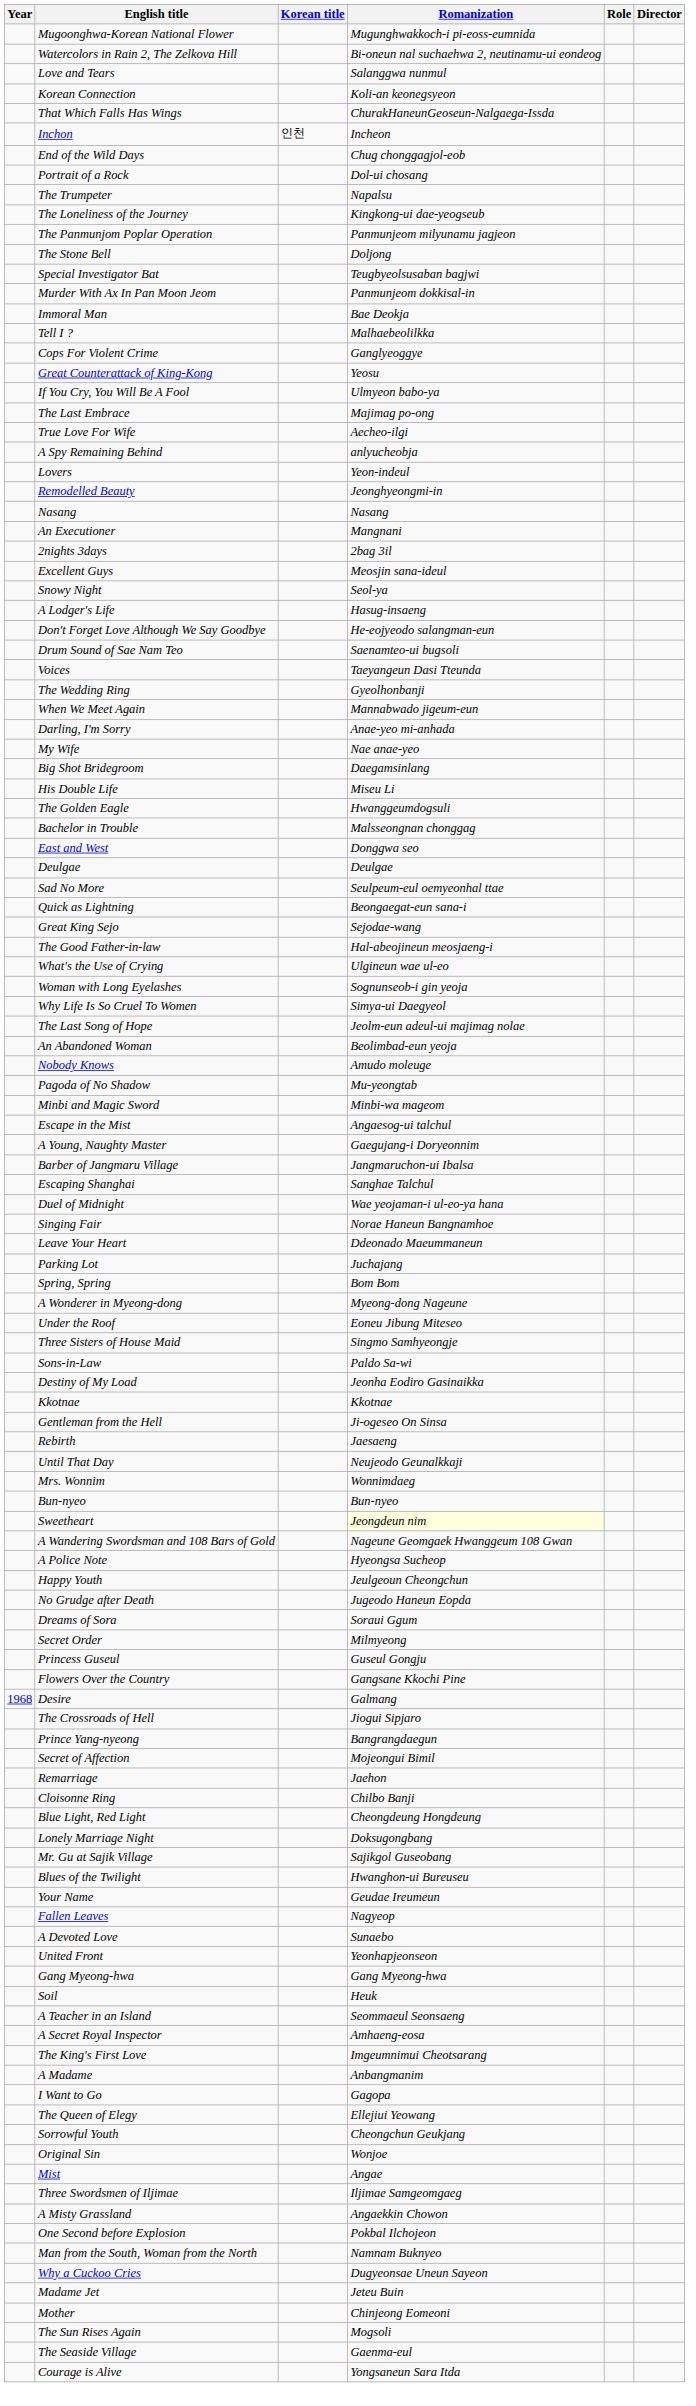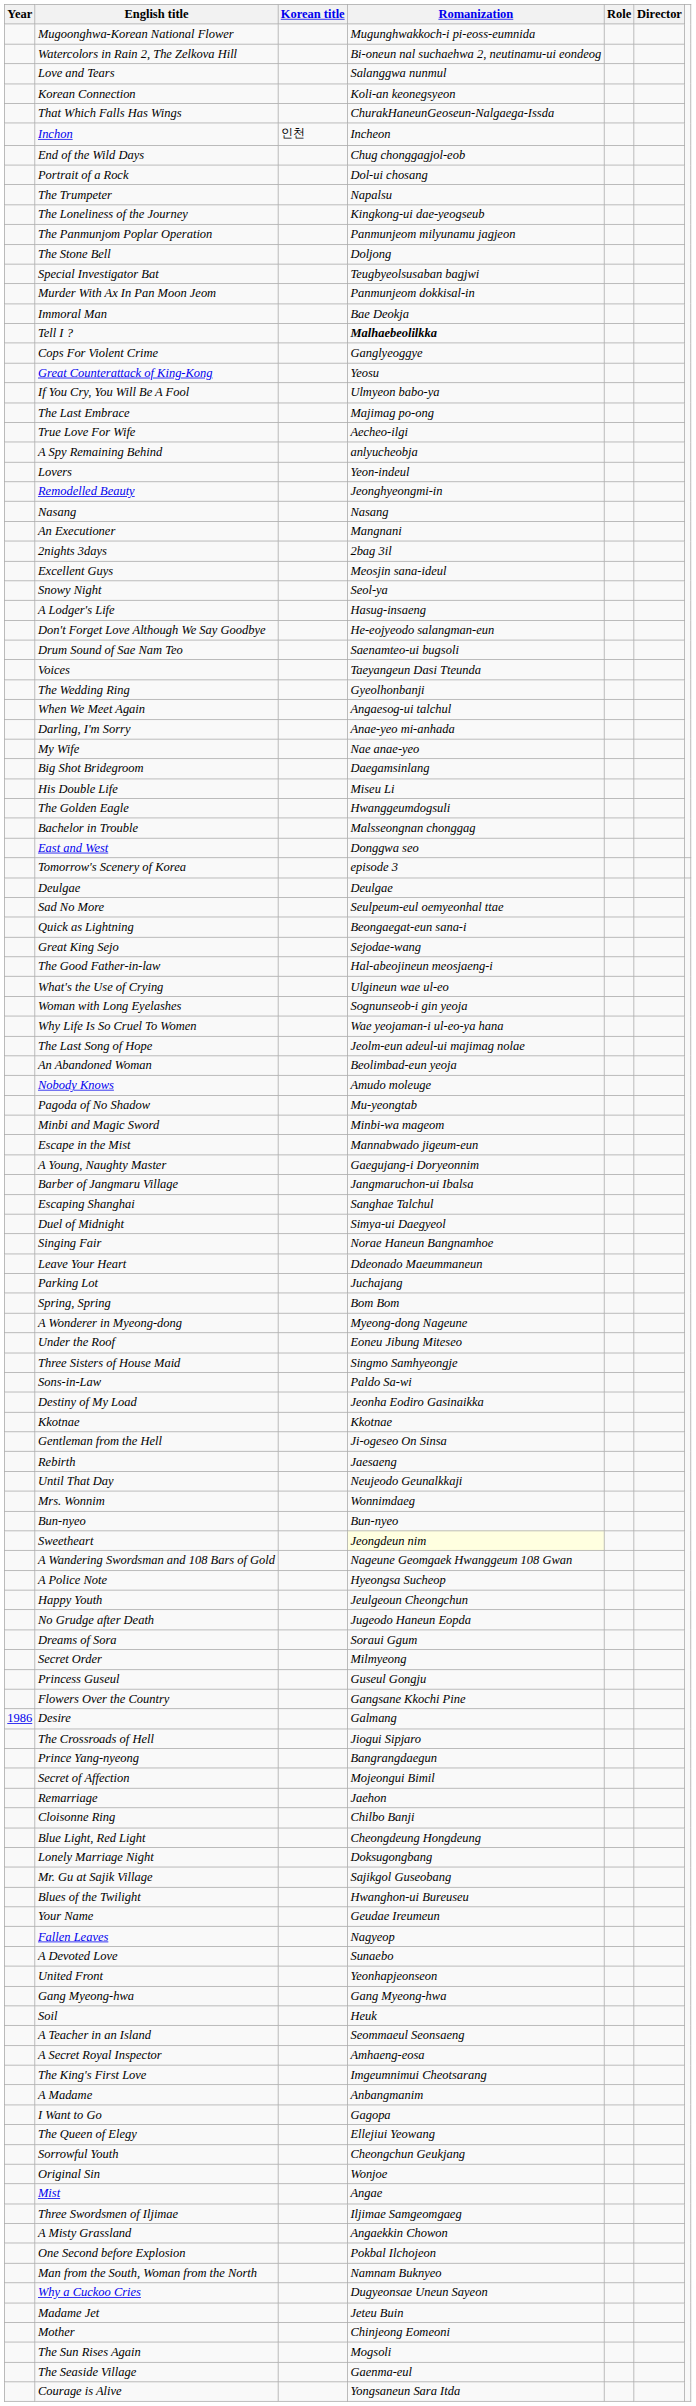 <table class="wikitable">
 <tr>
 <th>Year</th>
 <th>English title</th>
 <th><a href='#'>Korean title</a></th>
 <th><a href='#'>Romanization</a></th>
 <th>Role</th>
 <th>Director</th>
 </tr>
 <tr>
 <td></td>
 <td><em>Mugoonghwa-Korean National Flower</em></td>
 <td></td>
 <td><em>Mugunghwakkoch-i pi-eoss-eumnida</em></td>
 <td></td>
 <td></td>
 </tr>
 <tr>
 <td></td>
 <td><em>Watercolors in Rain 2, The Zelkova Hill</em></td>
 <td></td>
 <td><em>Bi-oneun nal suchaehwa 2, neutinamu-ui eondeog</em></td>
 <td></td>
 <td></td>
 </tr>
 <tr>
 <td></td>
 <td><em>Love and Tears</em></td>
 <td></td>
 <td><em>Salanggwa nunmul</em></td>
 <td></td>
 <td></td>
 </tr>
 <tr>
 <td></td>
 <td><em>Korean Connection</em></td>
 <td></td>
 <td><em>Koli-an keonegsyeon</em></td>
 <td></td>
 <td></td>
 </tr>
 <tr>
 <td></td>
 <td><em>That Which Falls Has Wings</em></td>
 <td></td>
 <td><em>ChurakHaneunGeoseun-Nalgaega-Issda</em></td>
 <td></td>
 <td></td>
 </tr>
 <tr>
 <td></td>
 <td><em><a href='#'>Inchon</a></em></td>
 <td>인천</td>
 <td><em>Incheon</em></td>
 <td></td>
 <td></td>
 </tr>
 <tr>
 <td></td>
 <td><em>End of the Wild Days</em></td>
 <td></td>
 <td><em>Chug chonggagjol-eob</em></td>
 <td></td>
 <td></td>
 </tr>
 <tr>
 <td></td>
 <td><em>Portrait of a Rock</em></td>
 <td></td>
 <td><em>Dol-ui chosang</em></td>
 <td></td>
 <td></td>
 </tr>
 <tr>
 <td></td>
 <td><em>The Trumpeter</em></td>
 <td></td>
 <td><em>Napalsu</em></td>
 <td></td>
 <td></td>
 </tr>
 <tr>
 <td></td>
 <td><em>The Loneliness of the Journey</em></td>
 <td></td>
 <td><em>Kingkong-ui dae-yeogseub</em></td>
 <td></td>
 <td></td>
 </tr>
 <tr>
 <td></td>
 <td><em>The Panmunjom Poplar Operation</em></td>
 <td></td>
 <td><em>Panmunjeom milyunamu jagjeon</em></td>
 <td></td>
 <td></td>
 </tr>
 <tr>
 <td></td>
 <td><em>The Stone Bell</em></td>
 <td></td>
 <td><em>Doljong</em></td>
 <td></td>
 <td></td>
 </tr>
 <tr>
 <td></td>
 <td><em>Special Investigator Bat</em></td>
 <td></td>
 <td><em>Teugbyeolsusaban bagjwi</em></td>
 <td></td>
 <td></td>
 </tr>
 <tr>
 <td></td>
 <td><em>Murder With Ax In Pan Moon Jeom</em></td>
 <td></td>
 <td><em>Panmunjeom dokkisal-in</em></td>
 <td></td>
 <td></td>
 </tr>
 <tr>
 <td></td>
 <td><em>Immoral Man</em></td>
 <td></td>
 <td><em>Bae Deokja</em></td>
 <td></td>
 <td></td>
 </tr>
 <tr>
 <td></td>
 <td><em>Tell I ?</em></td>
 <td></td>
-<td><em>Malhaebeolilkka</em></td>
+<td><strong><em>Malhaebeolilkka</em></strong></td>
 <td></td>
 <td></td>
 </tr>
 <tr>
 <td></td>
 <td><em>Cops For Violent Crime</em></td>
 <td></td>
 <td><em>Ganglyeoggye</em></td>
 <td></td>
 <td></td>
 </tr>
 <tr>
 <td></td>
 <td><em><a href='#'>Great Counterattack of King-Kong</a></em></td>
 <td></td>
 <td><em>Yeosu</em></td>
 <td></td>
 <td></td>
 </tr>
 <tr>
 <td></td>
 <td><em>If You Cry, You Will Be A Fool</em></td>
 <td></td>
 <td><em>Ulmyeon babo-ya</em></td>
 <td></td>
 <td></td>
 </tr>
 <tr>
 <td></td>
 <td><em>The Last Embrace</em></td>
 <td></td>
 <td><em>Majimag po-ong</em></td>
 <td></td>
 <td></td>
 </tr>
 <tr>
 <td></td>
 <td><em>True Love For Wife</em></td>
 <td></td>
 <td><em>Aecheo-ilgi</em></td>
 <td></td>
 <td></td>
 </tr>
 <tr>
 <td></td>
 <td><em>A Spy Remaining Behind</em></td>
 <td></td>
 <td><em>anlyucheobja</em></td>
 <td></td>
 <td></td>
 </tr>
 <tr>
 <td></td>
 <td><em>Lovers</em></td>
 <td></td>
 <td><em>Yeon-indeul</em></td>
 <td></td>
 <td></td>
 </tr>
 <tr>
 <td></td>
 <td><em><a href='#'>Remodelled Beauty</a></em></td>
 <td></td>
 <td><em>Jeonghyeongmi-in</em></td>
 <td></td>
 <td></td>
 </tr>
 <tr>
 <td></td>
 <td><em>Nasang</em></td>
 <td></td>
 <td><em>Nasang</em></td>
 <td></td>
 <td></td>
 </tr>
 <tr>
 <td></td>
 <td><em>An Executioner</em></td>
 <td></td>
 <td><em>Mangnani</em></td>
 <td></td>
 <td></td>
 </tr>
 <tr>
 <td></td>
 <td><em>2nights 3days</em></td>
 <td></td>
 <td><em>2bag 3il</em></td>
 <td></td>
 <td></td>
 </tr>
 <tr>
 <td></td>
 <td><em>Excellent Guys</em></td>
 <td></td>
 <td><em>Meosjin sana-ideul</em></td>
 <td></td>
 <td></td>
 </tr>
 <tr>
 <td></td>
 <td><em>Snowy Night</em></td>
 <td></td>
 <td><em>Seol-ya</em></td>
 <td></td>
 <td></td>
 </tr>
 <tr>
 <td></td>
 <td><em>A Lodger's Life</em></td>
 <td></td>
 <td><em>Hasug-insaeng</em></td>
 <td></td>
 <td></td>
 </tr>
 <tr>
 <td></td>
 <td><em>Don't Forget Love Although We Say Goodbye</em></td>
 <td></td>
 <td><em>He-eojyeodo salangman-eun</em></td>
 <td></td>
 <td></td>
 </tr>
 <tr>
 <td></td>
 <td><em>Drum Sound of Sae Nam Teo</em></td>
 <td></td>
 <td><em>Saenamteo-ui bugsoli</em></td>
 <td></td>
 <td></td>
 </tr>
 <tr>
 <td></td>
 <td><em>Voices</em></td>
 <td></td>
 <td><em> Taeyangeun Dasi Tteunda </em></td>
 <td></td>
 <td></td>
 </tr>
 <tr>
 <td></td>
 <td><em>The Wedding Ring</em></td>
 <td></td>
 <td><em>Gyeolhonbanji</em></td>
 <td></td>
 <td></td>
 </tr>
 <tr>
 <td></td>
 <td><em>When We Meet Again</em></td>
 <td></td>
-<td><em>Mannabwado jigeum-eun</em></td>
+<td><em>Angaesog-ui talchul</em></td>
 <td></td>
 <td></td>
 </tr>
 <tr>
 <td></td>
 <td><em>Darling, I'm Sorry</em></td>
 <td></td>
 <td><em>Anae-yeo mi-anhada</em></td>
 <td></td>
 <td></td>
 </tr>
 <tr>
 <td></td>
 <td><em>My Wife</em></td>
 <td></td>
 <td><em>Nae anae-yeo</em></td>
 <td></td>
 <td></td>
 </tr>
 <tr>
 <td></td>
 <td><em>Big Shot Bridegroom</em></td>
 <td></td>
 <td><em>Daegamsinlang</em></td>
 <td></td>
 <td></td>
 </tr>
 <tr>
 <td></td>
 <td><em>His Double Life</em></td>
 <td></td>
 <td><em>Miseu Li</em></td>
 <td></td>
 <td></td>
 </tr>
 <tr>
 <td></td>
 <td><em>The Golden Eagle</em></td>
 <td></td>
 <td><em>Hwanggeumdogsuli</em></td>
 <td></td>
 <td></td>
 </tr>
 <tr>
 <td></td>
 <td><em>Bachelor in Trouble</em></td>
 <td></td>
 <td><em>Malsseongnan chonggag</em></td>
 <td></td>
 <td></td>
 </tr>
 <tr>
 <td></td>
 <td><em><a href='#'>East and West</a></em></td>
 <td></td>
 <td><em>Donggwa seo</em></td>
+<td></td>
+<td></td>
+</tr>
+<tr>
+<td></td>
+<td><em>Tomorrow's Scenery of Korea</em></td>
+<td></td>
+<td><em>episode 3</em></td>
+<td></td>
 <td></td>
 <td></td>
 </tr>
 <tr>
 <td></td>
 <td><em>Deulgae</em></td>
 <td></td>
 <td><em>Deulgae</em></td>
 <td></td>
 <td></td>
 </tr>
 <tr>
 <td></td>
 <td><em>Sad No More</em></td>
 <td></td>
 <td><em>Seulpeum-eul oemyeonhal ttae</em></td>
 <td></td>
 <td></td>
 </tr>
 <tr>
 <td></td>
 <td><em>Quick as Lightning</em></td>
 <td></td>
 <td><em>Beongaegat-eun sana-i</em></td>
 <td></td>
 <td></td>
 </tr>
 <tr>
 <td></td>
 <td><em>Great King Sejo</em></td>
 <td></td>
 <td><em>Sejodae-wang</em></td>
 <td></td>
 <td></td>
 </tr>
 <tr>
 <td></td>
 <td><em>The Good Father-in-law</em></td>
 <td></td>
 <td><em>Hal-abeojineun meosjaeng-i</em></td>
 <td></td>
 <td></td>
 </tr>
 <tr>
 <td></td>
 <td><em>What's the Use of Crying</em></td>
 <td></td>
 <td><em>Ulgineun wae ul-eo</em></td>
 <td></td>
 <td></td>
 </tr>
 <tr>
 <td></td>
 <td><em>Woman with Long Eyelashes</em></td>
 <td></td>
 <td><em>Sognunseob-i gin yeoja</em></td>
 <td></td>
 <td></td>
 </tr>
 <tr>
 <td></td>
 <td><em>Why Life Is So Cruel To Women</em></td>
 <td></td>
-<td><em> Simya-ui Daegyeol </em></td>
+<td><em>Wae yeojaman-i ul-eo-ya hana</em></td>
 <td></td>
 <td></td>
 </tr>
 <tr>
 <td></td>
 <td><em>The Last Song of Hope</em></td>
 <td></td>
 <td><em>Jeolm-eun adeul-ui majimag nolae</em></td>
 <td></td>
 <td></td>
 </tr>
 <tr>
 <td></td>
 <td><em>An Abandoned Woman</em></td>
 <td></td>
 <td><em>Beolimbad-eun yeoja</em></td>
 <td></td>
 <td></td>
 </tr>
 <tr>
 <td></td>
 <td><em><a href='#'>Nobody Knows</a></em></td>
 <td></td>
 <td><em>Amudo moleuge</em></td>
 <td></td>
 <td></td>
 </tr>
 <tr>
 <td></td>
 <td><em>Pagoda of No Shadow</em></td>
 <td></td>
 <td><em>Mu-yeongtab</em></td>
 <td></td>
 <td></td>
 </tr>
 <tr>
 <td></td>
 <td><em>Minbi and Magic Sword</em></td>
 <td></td>
 <td><em>Minbi-wa mageom</em></td>
 <td></td>
 <td></td>
 </tr>
 <tr>
 <td></td>
 <td><em>Escape in the Mist</em></td>
 <td></td>
-<td><em>Angaesog-ui talchul</em></td>
+<td><em>Mannabwado jigeum-eun</em></td>
 <td></td>
 <td></td>
 </tr>
 <tr>
 <td></td>
 <td><em>A Young, Naughty Master</em></td>
 <td></td>
 <td><em> Gaegujang-i Doryeonnim </em></td>
 <td></td>
 <td></td>
 </tr>
 <tr>
 <td></td>
 <td><em>Barber of Jangmaru Village</em></td>
 <td></td>
 <td><em> Jangmaruchon-ui Ibalsa </em></td>
 <td></td>
 <td></td>
 </tr>
 <tr>
 <td></td>
 <td><em>Escaping Shanghai</em></td>
 <td></td>
 <td><em> Sanghae Talchul </em></td>
 <td></td>
 <td></td>
 </tr>
 <tr>
 <td></td>
 <td><em>Duel of Midnight</em></td>
 <td></td>
-<td><em>Wae yeojaman-i ul-eo-ya hana</em></td>
+<td><em> Simya-ui Daegyeol </em></td>
 <td></td>
 <td></td>
 </tr>
 <tr>
 <td></td>
 <td><em>Singing Fair</em></td>
 <td></td>
 <td><em> Norae Haneun Bangnamhoe </em></td>
 <td></td>
 <td></td>
 </tr>
 <tr>
 <td></td>
 <td><em>Leave Your Heart</em></td>
 <td></td>
 <td><em> Ddeonado Maeummaneun </em></td>
 <td></td>
 <td></td>
 </tr>
 <tr>
 <td></td>
 <td><em>Parking Lot</em></td>
 <td></td>
 <td><em> Juchajang </em></td>
 <td></td>
 <td></td>
 </tr>
 <tr>
 <td></td>
 <td><em>Spring, Spring</em></td>
 <td></td>
 <td><em> Bom Bom </em></td>
 <td></td>
 <td></td>
 </tr>
 <tr>
 <td></td>
 <td><em>A Wonderer in Myeong-dong</em></td>
 <td></td>
 <td><em> Myeong-dong Nageune </em></td>
 <td></td>
 <td></td>
 </tr>
 <tr>
 <td></td>
 <td><em>Under the Roof</em></td>
 <td></td>
 <td><em> Eoneu Jibung Miteseo </em></td>
 <td></td>
 <td></td>
 </tr>
 <tr>
 <td></td>
 <td><em>Three Sisters of House Maid</em></td>
 <td></td>
 <td><em> Singmo Samhyeongje </em></td>
 <td></td>
 <td></td>
 </tr>
 <tr>
 <td></td>
 <td><em>Sons-in-Law</em></td>
 <td></td>
 <td><em> Paldo Sa-wi </em></td>
 <td></td>
 <td></td>
 </tr>
 <tr>
 <td></td>
 <td><em>Destiny of My Load</em></td>
 <td></td>
 <td><em> Jeonha Eodiro Gasinaikka </em></td>
 <td></td>
 <td></td>
 </tr>
 <tr>
 <td></td>
 <td><em>Kkotnae</em></td>
 <td></td>
 <td><em> Kkotnae </em></td>
 <td></td>
 <td></td>
 </tr>
 <tr>
 <td></td>
 <td><em>Gentleman from the Hell</em></td>
 <td></td>
 <td><em> Ji-ogeseo On Sinsa </em></td>
 <td></td>
 <td></td>
 </tr>
 <tr>
 <td></td>
 <td><em>Rebirth</em></td>
 <td></td>
 <td><em> Jaesaeng </em></td>
 <td></td>
 <td></td>
 </tr>
 <tr>
 <td></td>
 <td><em>Until That Day</em></td>
 <td></td>
 <td><em> Neujeodo Geunalkkaji </em></td>
 <td></td>
 <td></td>
 </tr>
 <tr>
 <td></td>
 <td><em>Mrs. Wonnim</em></td>
 <td></td>
 <td><em> Wonnimdaeg </em></td>
 <td></td>
 <td></td>
 </tr>
 <tr>
 <td></td>
 <td><em>Bun-nyeo</em></td>
 <td></td>
 <td><em> Bun-nyeo </em></td>
 <td></td>
 <td></td>
 </tr>
 <tr>
 <td></td>
 <td><em>Sweetheart</em></td>
 <td></td>
 <td style="background: lightyellow;"><em> Jeongdeun nim </em></td>
 <td></td>
 <td></td>
 </tr>
 <tr>
 <td></td>
 <td><em>A Wandering Swordsman and 108 Bars of Gold</em></td>
 <td></td>
 <td><em> Nageune Geomgaek Hwanggeum 108 Gwan </em></td>
 <td></td>
 <td></td>
 </tr>
 <tr>
 <td></td>
 <td><em>A Police Note</em></td>
 <td></td>
 <td><em> Hyeongsa Sucheop </em></td>
 <td></td>
 <td></td>
 </tr>
 <tr>
 <td></td>
 <td><em>Happy Youth</em></td>
 <td></td>
 <td><em> Jeulgeoun Cheongchun </em></td>
 <td></td>
 <td></td>
 </tr>
 <tr>
 <td></td>
 <td><em>No Grudge after Death</em></td>
 <td></td>
 <td><em> Jugeodo Haneun Eopda </em></td>
 <td></td>
 <td></td>
 </tr>
 <tr>
 <td></td>
 <td><em>Dreams of Sora</em></td>
 <td></td>
 <td><em> Soraui Ggum </em></td>
 <td></td>
 <td></td>
 </tr>
 <tr>
 <td></td>
 <td><em>Secret Order</em></td>
 <td></td>
 <td><em> Milmyeong </em></td>
 <td></td>
 <td></td>
 </tr>
 <tr>
 <td></td>
 <td><em>Princess Guseul</em></td>
 <td></td>
 <td><em> Guseul Gongju </em></td>
 <td></td>
 <td></td>
 </tr>
 <tr>
 <td></td>
 <td><em>Flowers Over the Country</em></td>
 <td></td>
 <td><em> Gangsane Kkochi Pine </em></td>
 <td></td>
 <td></td>
 </tr>
 <tr>
-<td><a href='#'>1968</a></td>
+<td><a href='#'>1986</a></td>
 <td><em>Desire</em></td>
 <td></td>
 <td><em> Galmang </em></td>
 <td></td>
 <td></td>
 </tr>
 <tr>
 <td></td>
 <td><em>The Crossroads of Hell</em></td>
 <td></td>
 <td><em> Jiogui Sipjaro </em></td>
 <td></td>
 <td></td>
 </tr>
 <tr>
 <td></td>
 <td><em>Prince Yang-nyeong</em></td>
 <td></td>
 <td><em> Bangrangdaegun </em></td>
 <td></td>
 <td></td>
 </tr>
 <tr>
 <td></td>
 <td><em>Secret of Affection</em></td>
 <td></td>
 <td><em> Mojeongui Bimil </em></td>
 <td></td>
 <td></td>
 </tr>
 <tr>
 <td></td>
 <td><em>Remarriage</em></td>
 <td></td>
 <td><em> Jaehon </em></td>
 <td></td>
 <td></td>
 </tr>
 <tr>
 <td></td>
 <td><em>Cloisonne Ring</em></td>
 <td></td>
 <td><em> Chilbo Banji </em></td>
 <td></td>
 <td></td>
 </tr>
 <tr>
 <td></td>
 <td><em>Blue Light, Red Light</em></td>
 <td></td>
 <td><em> Cheongdeung Hongdeung </em></td>
 <td></td>
 <td></td>
 </tr>
 <tr>
 <td></td>
 <td><em>Lonely Marriage Night</em></td>
 <td></td>
 <td><em> Doksugongbang </em></td>
 <td></td>
 <td></td>
 </tr>
 <tr>
 <td></td>
 <td><em>Mr. Gu at Sajik Village</em></td>
 <td></td>
 <td><em> Sajikgol Guseobang </em></td>
 <td></td>
 <td></td>
 </tr>
 <tr>
 <td></td>
 <td><em>Blues of the Twilight</em></td>
 <td></td>
 <td><em> Hwanghon-ui Bureuseu </em></td>
 <td></td>
 <td></td>
 </tr>
 <tr>
 <td></td>
 <td><em>Your Name</em></td>
 <td></td>
 <td><em> Geudae Ireumeun </em></td>
 <td></td>
 <td></td>
 </tr>
 <tr>
 <td></td>
 <td><em><a href='#'>Fallen Leaves</a></em></td>
 <td></td>
 <td><em> Nagyeop </em></td>
 <td></td>
 <td></td>
 </tr>
 <tr>
 <td></td>
 <td><em>A Devoted Love</em></td>
 <td></td>
 <td><em> Sunaebo </em></td>
 <td></td>
 <td></td>
 </tr>
 <tr>
 <td></td>
 <td><em>United Front</em></td>
 <td></td>
 <td><em> Yeonhapjeonseon </em></td>
 <td></td>
 <td></td>
 </tr>
 <tr>
 <td></td>
 <td><em>Gang Myeong-hwa</em></td>
 <td></td>
 <td><em> Gang Myeong-hwa </em></td>
 <td></td>
 <td></td>
 </tr>
 <tr>
 <td></td>
 <td><em>Soil</em></td>
 <td></td>
 <td><em> Heuk </em></td>
 <td></td>
 <td></td>
 </tr>
 <tr>
 <td></td>
 <td><em>A Teacher in an Island</em></td>
 <td></td>
 <td><em> Seommaeul Seonsaeng </em></td>
 <td></td>
 <td></td>
 </tr>
 <tr>
 <td></td>
 <td><em>A Secret Royal Inspector</em></td>
 <td></td>
 <td><em> Amhaeng-eosa </em></td>
 <td></td>
 <td></td>
 </tr>
 <tr>
 <td></td>
 <td><em>The King's First Love</em></td>
 <td></td>
 <td><em> Imgeumnimui Cheotsarang </em></td>
 <td></td>
 <td></td>
 </tr>
 <tr>
 <td></td>
 <td><em>A Madame</em></td>
 <td></td>
 <td><em> Anbangmanim </em></td>
 <td></td>
 <td></td>
 </tr>
 <tr>
 <td></td>
 <td><em>I Want to Go</em></td>
 <td></td>
 <td><em> Gagopa </em></td>
 <td></td>
 <td></td>
 </tr>
 <tr>
 <td></td>
 <td><em>The Queen of Elegy</em></td>
 <td></td>
 <td><em> Ellejiui Yeowang </em></td>
 <td></td>
 <td></td>
 </tr>
 <tr>
 <td></td>
 <td><em>Sorrowful Youth</em></td>
 <td></td>
 <td><em> Cheongchun Geukjang </em></td>
 <td></td>
 <td></td>
 </tr>
 <tr>
 <td></td>
 <td><em>Original Sin</em></td>
 <td></td>
 <td><em> Wonjoe </em></td>
 <td></td>
 <td></td>
 </tr>
 <tr>
 <td></td>
 <td><em><a href='#'>Mist</a></em></td>
 <td></td>
 <td><em> Angae </em></td>
 <td></td>
 <td></td>
 </tr>
 <tr>
 <td></td>
 <td><em>Three Swordsmen of Iljimae</em></td>
 <td></td>
 <td><em> Iljimae Samgeomgaeg </em></td>
 <td></td>
 <td></td>
 </tr>
 <tr>
 <td></td>
 <td><em>A Misty Grassland</em></td>
 <td></td>
 <td><em> Angaekkin Chowon </em></td>
 <td></td>
 <td></td>
 </tr>
 <tr>
 <td></td>
 <td><em>One Second before Explosion</em></td>
 <td></td>
 <td><em> Pokbal Ilchojeon </em></td>
 <td></td>
 <td></td>
 </tr>
 <tr>
 <td></td>
 <td><em>Man from the South, Woman from the North</em></td>
 <td></td>
 <td><em> Namnam Buknyeo </em></td>
 <td></td>
 <td></td>
 </tr>
 <tr>
 <td></td>
 <td><em><a href='#'>Why a Cuckoo Cries</a></em></td>
 <td></td>
 <td><em> Dugyeonsae Uneun Sayeon </em></td>
 <td></td>
 <td></td>
 </tr>
 <tr>
 <td></td>
 <td><em>Madame Jet</em></td>
 <td></td>
 <td><em> Jeteu Buin </em></td>
 <td></td>
 <td></td>
 </tr>
 <tr>
 <td></td>
 <td><em>Mother</em></td>
 <td></td>
 <td><em> Chinjeong Eomeoni </em></td>
 <td></td>
 <td></td>
 </tr>
 <tr>
 <td></td>
 <td><em>The Sun Rises Again</em></td>
 <td></td>
 <td><em>Mogsoli</em></td>
 <td></td>
 <td></td>
 </tr>
 <tr>
 <td></td>
 <td><em>The Seaside Village</em></td>
 <td></td>
 <td><em> Gaenma-eul </em></td>
 <td></td>
 <td></td>
 </tr>
 <tr>
 <td></td>
 <td><em>Courage is Alive</em></td>
 <td></td>
 <td><em> Yongsaneun Sara Itda </em></td>
 <td></td>
 <td></td>
 </tr>
 </table>
